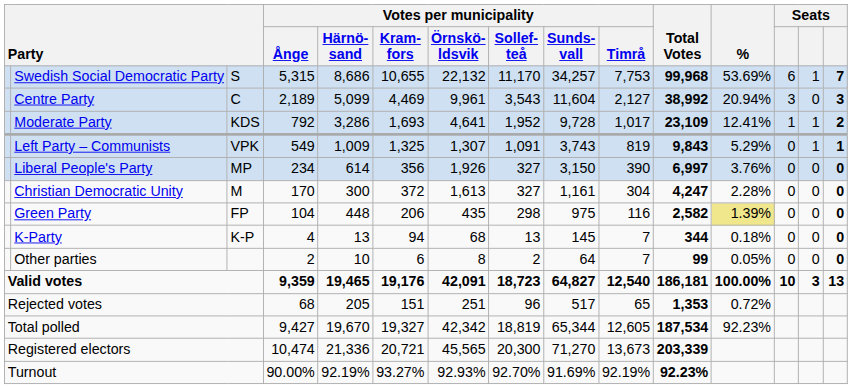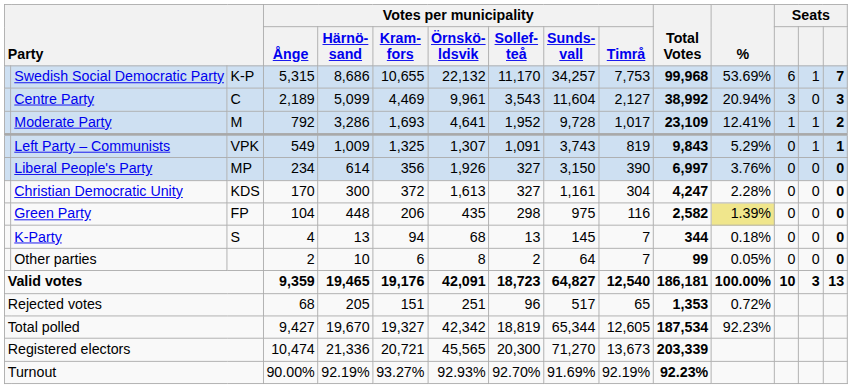 <table class="wikitable" border="1" style="text-align:right;">
 <tr>
 <th style="text-align:left;" valign=bottom rowspan=2 colspan=3>Party</th>
 <th colspan=7>Votes per municipality</th>
 <th align=center valign=bottom rowspan=2 width="50">Total Votes</th>
 <th align=center valign=bottom rowspan=2 width="50">%</th>
 <th colspan=3>Seats</th>
 </tr>
 <tr>
 <th align=center valign=bottom width="50"><a href='#'>Ånge</a></th>
 <th align=center valign=bottom width="50"><a href='#'>Härnö- sand</a></th>
 <th align=center valign=bottom width="50"><a href='#'>Kram- fors</a></th>
 <th align=center valign=bottom width="50"><a href='#'>Örnskö- ldsvik</a></th>
 <th align=center valign=bottom width="50"><a href='#'>Sollef- teå</a></th>
 <th align=center valign=bottom width="50"><a href='#'>Sunds- vall</a></th>
 <th align=center valign=bottom width="50"><a href='#'>Timrå</a></th>
 <th align=center valign=bottom width="20"><small></small></th>
 <th align=center valign=bottom width="20"><small><a href='#'></a></small></th>
 <th align=center valign=bottom width="20"><small></small></th>
 </tr>
 <tr style="background:#CEE0F2;">
 <td></td>
 <td align=left style="white-space: nowrap;"><a href='#'>Swedish Social Democratic Party</a></td>
-<td align=left>S</td>
+<td align=left>K-P</td>
 <td>5,315</td>
 <td>8,686</td>
 <td>10,655</td>
 <td>22,132</td>
 <td>11,170</td>
 <td>34,257</td>
 <td>7,753</td>
 <td><strong>99,968</strong></td>
 <td>53.69%</td>
 <td>6</td>
 <td>1</td>
 <td><strong>7</strong></td>
 </tr>
 <tr style="background:#CEE0F2;">
 <td></td>
 <td align=left><a href='#'>Centre Party</a></td>
 <td align=left>C</td>
 <td>2,189</td>
 <td>5,099</td>
 <td>4,469</td>
 <td>9,961</td>
 <td>3,543</td>
 <td>11,604</td>
 <td>2,127</td>
 <td><strong>38,992</strong></td>
 <td>20.94%</td>
 <td>3</td>
 <td>0</td>
 <td><strong>3</strong></td>
 </tr>
 <tr style="background:#CEE0F2;">
 <td></td>
 <td align=left><a href='#'>Moderate Party</a></td>
-<td align=left>KDS</td>
+<td align=left>M</td>
 <td>792</td>
 <td>3,286</td>
 <td>1,693</td>
 <td>4,641</td>
 <td>1,952</td>
 <td>9,728</td>
 <td>1,017</td>
 <td><strong>23,109</strong></td>
 <td>12.41%</td>
 <td>1</td>
 <td>1</td>
 <td><strong>2</strong></td>
 </tr>
 <tr style="background:#CEE0F2; border-top:3px solid darkgray;">
 <td></td>
 <td align=left><a href='#'>Left Party – Communists</a></td>
 <td align=left>VPK</td>
 <td>549</td>
 <td>1,009</td>
 <td>1,325</td>
 <td>1,307</td>
 <td>1,091</td>
 <td>3,743</td>
 <td>819</td>
 <td><strong>9,843</strong></td>
 <td>5.29%</td>
 <td>0</td>
 <td>1</td>
 <td><strong>1</strong></td>
 </tr>
 <tr style="background:#CEE0F2;">
 <td></td>
 <td align=left><a href='#'>Liberal People's Party</a></td>
 <td align=left>MP</td>
 <td>234</td>
 <td>614</td>
 <td>356</td>
 <td>1,926</td>
 <td>327</td>
 <td>3,150</td>
 <td>390</td>
 <td><strong>6,997</strong></td>
 <td>3.76%</td>
 <td>0</td>
 <td>0</td>
 <td><strong>0</strong></td>
 </tr>
 <tr>
 <td></td>
 <td align=left><a href='#'>Christian Democratic Unity</a></td>
-<td align=left>M</td>
+<td align=left>KDS</td>
 <td>170</td>
 <td>300</td>
 <td>372</td>
 <td>1,613</td>
 <td>327</td>
 <td>1,161</td>
 <td>304</td>
 <td><strong>4,247</strong></td>
 <td>2.28%</td>
 <td>0</td>
 <td>0</td>
 <td><strong>0</strong></td>
 </tr>
 <tr>
 <td></td>
 <td align=left><a href='#'>Green Party</a></td>
 <td align=left>FP</td>
 <td>104</td>
 <td>448</td>
 <td>206</td>
 <td>435</td>
 <td>298</td>
 <td>975</td>
 <td>116</td>
 <td><strong>2,582</strong></td>
 <td style="background: khaki;">1.39%</td>
 <td>0</td>
 <td>0</td>
 <td><strong>0</strong></td>
 </tr>
 <tr>
 <td></td>
 <td align=left><a href='#'>K-Party</a></td>
-<td align=left>K-P</td>
+<td align=left>S</td>
 <td>4</td>
 <td>13</td>
 <td>94</td>
 <td>68</td>
 <td>13</td>
 <td>145</td>
 <td>7</td>
 <td><strong>344</strong></td>
 <td>0.18%</td>
 <td>0</td>
 <td>0</td>
 <td><strong>0</strong></td>
 </tr>
 <tr>
 <td></td>
 <td align=left>Other parties</td>
 <td></td>
 <td>2</td>
 <td>10</td>
 <td>6</td>
 <td>8</td>
 <td>2</td>
 <td>64</td>
 <td>7</td>
 <td><strong>99</strong></td>
 <td>0.05%</td>
 <td>0</td>
 <td>0</td>
 <td><strong>0</strong></td>
 </tr>
 <tr style="font-weight:bold">
 <td align=left colspan=3>Valid votes</td>
 <td>9,359</td>
 <td>19,465</td>
 <td>19,176</td>
 <td>42,091</td>
 <td>18,723</td>
 <td>64,827</td>
 <td>12,540</td>
 <td>186,181</td>
 <td>100.00%</td>
 <td>10</td>
 <td>3</td>
 <td>13</td>
 </tr>
 <tr>
 <td align=left colspan=3>Rejected votes</td>
 <td>68</td>
 <td>205</td>
 <td>151</td>
 <td>251</td>
 <td>96</td>
 <td>517</td>
 <td>65</td>
 <td><strong>1,353</strong></td>
 <td>0.72%</td>
 <td></td>
 <td></td>
 <td></td>
 </tr>
 <tr>
 <td align=left colspan=3>Total polled</td>
 <td>9,427</td>
 <td>19,670</td>
 <td>19,327</td>
 <td>42,342</td>
 <td>18,819</td>
 <td>65,344</td>
 <td>12,605</td>
 <td><strong>187,534</strong></td>
 <td>92.23%</td>
 <td></td>
 <td></td>
 <td></td>
 </tr>
 <tr>
 <td align=left colspan=3>Registered electors</td>
 <td>10,474</td>
 <td>21,336</td>
 <td>20,721</td>
 <td>45,565</td>
 <td>20,300</td>
 <td>71,270</td>
 <td>13,673</td>
 <td><strong>203,339</strong></td>
 <td></td>
 <td></td>
 <td></td>
 <td></td>
 </tr>
 <tr>
 <td align=left colspan=3>Turnout</td>
 <td>90.00%</td>
 <td>92.19%</td>
 <td>93.27%</td>
 <td>92.93%</td>
 <td>92.70%</td>
 <td>91.69%</td>
 <td>92.19%</td>
 <td><strong>92.23%</strong></td>
 <td></td>
 <td></td>
 <td></td>
 <td></td>
 </tr>
 </table>
